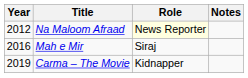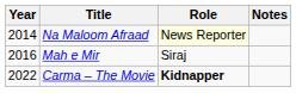 <table class="wikitable sortable">
 <tr>
 <th>Year</th>
 <th>Title</th>
 <th>Role</th>
 <th>Notes</th>
 </tr>
 <tr>
-<td>2012</td>
+<td>2014</td>
 <td><em><a href='#'>Na Maloom Afraad</a></em></td>
 <td style="background: lightyellow;">News Reporter</td>
 <td></td>
 </tr>
 <tr>
 <td>2016</td>
 <td><em><a href='#'>Mah e Mir</a></em></td>
 <td>Siraj</td>
 <td></td>
 </tr>
 <tr>
-<td>2019</td>
+<td>2022</td>
 <td><em><a href='#'>Carma – The Movie</a></em></td>
-<td>Kidnapper</td>
+<td><strong>Kidnapper</strong></td>
 <td></td>
 </tr>
 </table>
